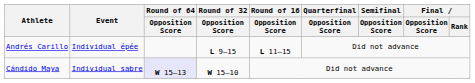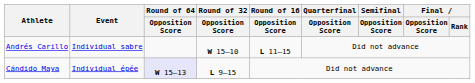 <table class="wikitable" style="font-size:90%">
 <tr>
 <th rowspan="2">Athlete</th>
 <th rowspan="2">Event</th>
 <th>Round of 64</th>
 <th>Round of 32</th>
 <th>Round of 16</th>
 <th>Quarterfinal</th>
 <th>Semifinal</th>
 <th colspan=2>Final / </th>
 </tr>
 <tr style="font-size:95%">
 <th>Opposition <br> Score</th>
 <th>Opposition <br> Score</th>
 <th>Opposition <br> Score</th>
 <th>Opposition <br> Score</th>
 <th>Opposition <br> Score</th>
 <th>Opposition <br> Score</th>
 <th>Rank</th>
 </tr>
 <tr align=center>
 <td align=left><a href='#'>Andrés Carillo</a></td>
-<td align=left><a href='#'>Individual épée</a></td>
+<td align=left><a href='#'>Individual sabre</a></td>
 <td></td>
-<td><br><strong>L</strong> 9–15</td>
+<td><br><strong>W</strong> 15–10</td>
 <td><br><strong>L</strong> 11–15</td>
 <td colspan=4>Did not advance</td>
 </tr>
 <tr align=center>
 <td align=left><a href='#'>Cándido Maya</a></td>
-<td align=left><a href='#'>Individual sabre</a></td>
+<td align=left><a href='#'>Individual épée</a></td>
 <td style="background: lavender;"><br><strong>W</strong> 15–13</td>
-<td><br><strong>W</strong> 15–10</td>
+<td><br><strong>L</strong> 9–15</td>
 <td colspan=5>Did not advance</td>
 </tr>
 </table>
